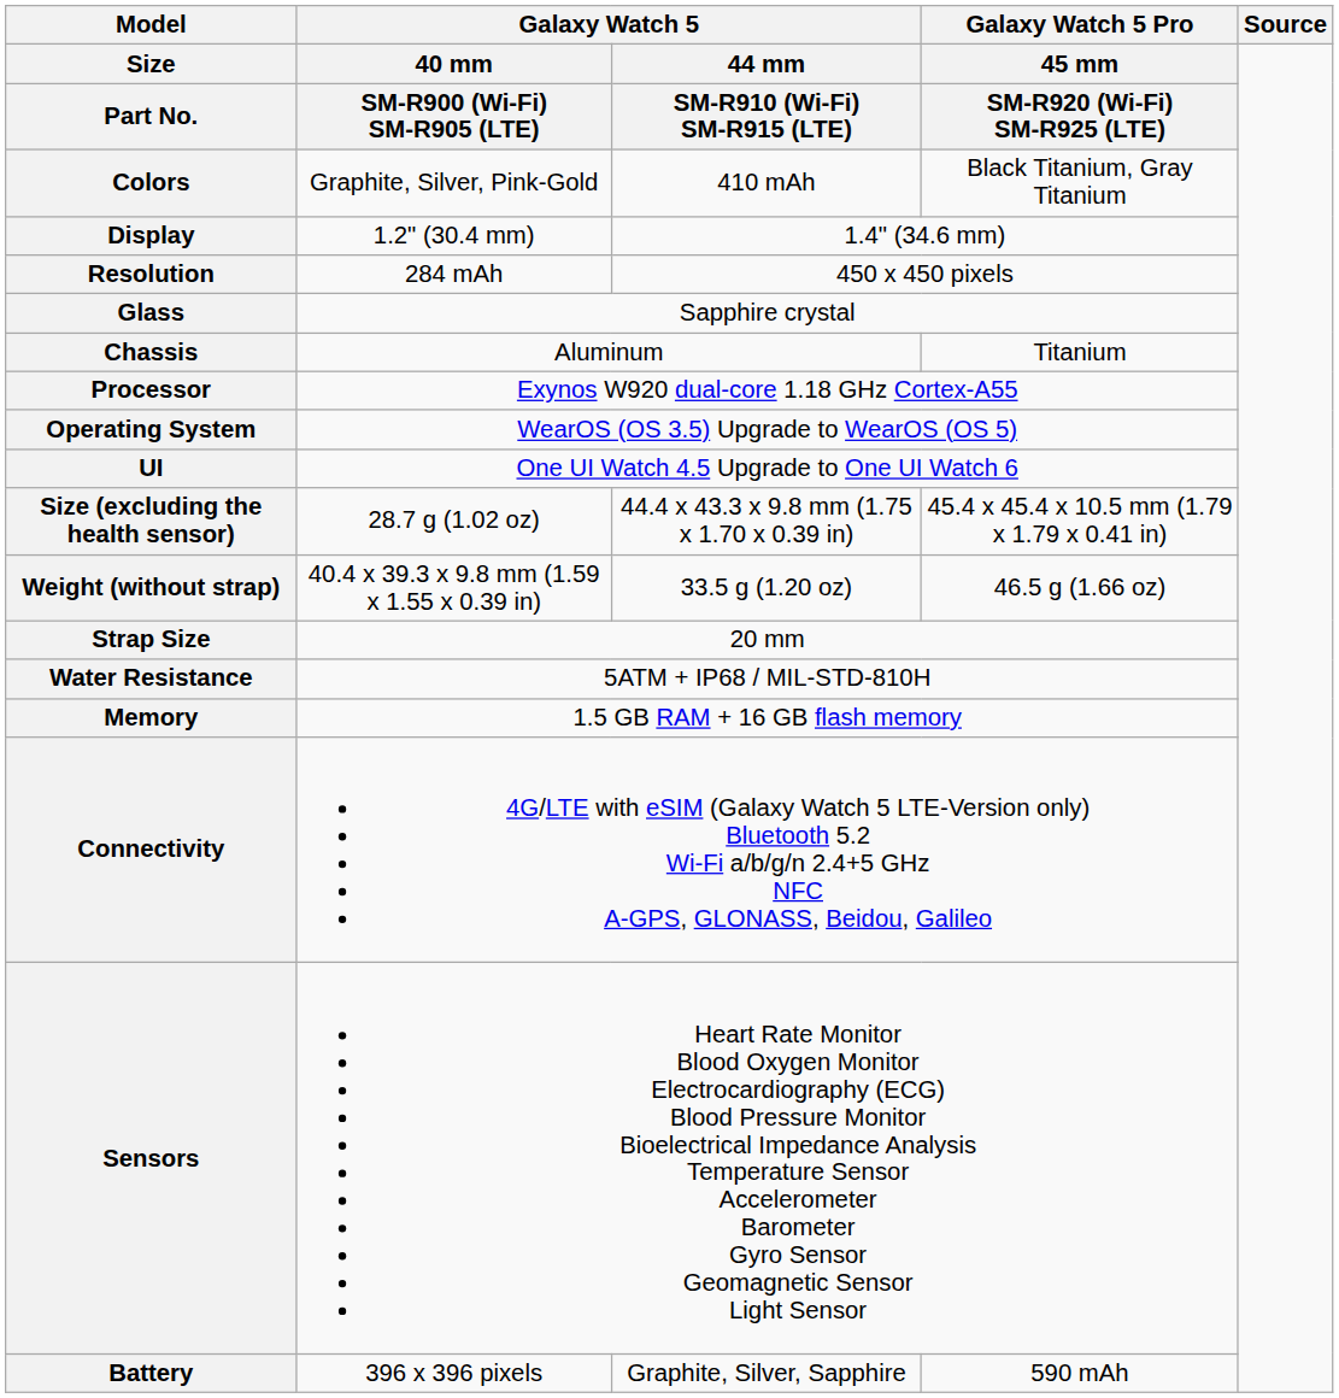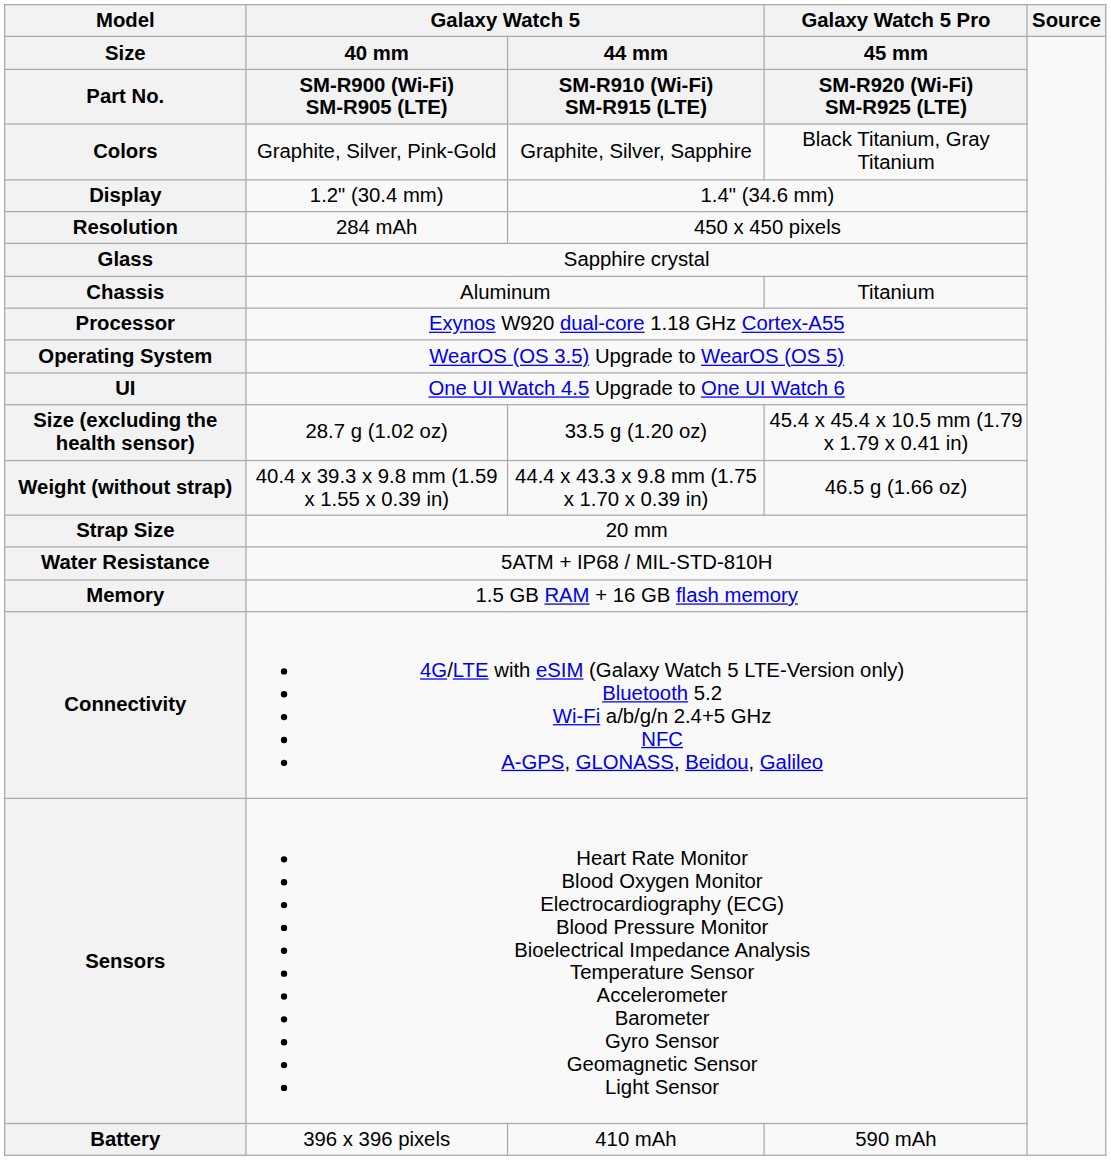 <table class="wikitable" style="text-align: center;">
 <tr>
 <th>Model</th>
 <th colspan="2">Galaxy Watch 5</th>
 <th>Galaxy Watch 5 Pro</th>
 <th>Source</th>
 </tr>
 <tr>
 <th>Size</th>
 <th>40 mm</th>
 <th>44 mm</th>
 <th>45 mm</th>
 <td rowspan="18"></td>
 </tr>
 <tr>
 <th>Part No.</th>
 <th>SM-R900 (Wi-Fi)<br>SM-R905 (LTE)</th>
 <th>SM-R910 (Wi-Fi)<br>SM-R915 (LTE)</th>
 <th>SM-R920 (Wi-Fi)<br>SM-R925 (LTE)</th>
 </tr>
 <tr>
 <th>Colors</th>
 <td>Graphite, Silver, Pink-Gold</td>
-<td>410 mAh</td>
+<td>Graphite, Silver, Sapphire</td>
 <td>Black Titanium, Gray Titanium</td>
 </tr>
 <tr>
 <th>Display</th>
 <td>1.2" (30.4 mm)</td>
 <td colspan="2">1.4" (34.6 mm)</td>
 </tr>
 <tr>
 <th>Resolution</th>
 <td>284 mAh</td>
 <td colspan="2">450 x 450 pixels</td>
 </tr>
 <tr>
 <th>Glass</th>
 <td colspan="3">Sapphire crystal</td>
 </tr>
 <tr>
 <th>Chassis</th>
 <td colspan="2">Aluminum</td>
 <td>Titanium</td>
 </tr>
 <tr>
 <th>Processor</th>
 <td colspan="3"><a href='#'>Exynos</a> W920 <a href='#'>dual-core</a> 1.18 GHz <a href='#'>Cortex-A55</a></td>
 </tr>
 <tr>
 <th>Operating  System</th>
 <td colspan="3"><a href='#'>WearOS (OS 3.5)</a> Upgrade to <a href='#'>WearOS (OS 5)</a></td>
 </tr>
 <tr>
 <th>UI</th>
 <td colspan="3"><a href='#'>One UI Watch 4.5</a> Upgrade to <a href='#'>One UI Watch 6</a></td>
 </tr>
 <tr>
 <th>Size (excluding the health sensor)</th>
 <td>28.7 g (1.02 oz)</td>
-<td>44.4 x 43.3 x 9.8 mm (1.75 x 1.70 x 0.39 in)</td>
+<td>33.5 g (1.20 oz)</td>
 <td>45.4 x 45.4 x 10.5 mm (1.79 x 1.79 x 0.41 in)</td>
 </tr>
 <tr>
 <th>Weight  (without strap)</th>
 <td>40.4 x 39.3 x 9.8 mm (1.59 x 1.55 x 0.39 in)</td>
-<td>33.5 g (1.20 oz)</td>
+<td>44.4 x 43.3 x 9.8 mm (1.75 x 1.70 x 0.39 in)</td>
 <td>46.5 g (1.66 oz)</td>
 </tr>
 <tr>
 <th>Strap Size</th>
 <td colspan="3">20 mm</td>
 </tr>
 <tr>
 <th>Water Resistance</th>
 <td colspan="3">5ATM + IP68 / MIL-STD-810H</td>
 </tr>
 <tr>
 <th>Memory</th>
 <td colspan="3">1.5 GB <a href='#'>RAM</a> + 16 GB <a href='#'>flash memory</a></td>
 </tr>
 <tr>
 <th>Connectivity</th>
 <td colspan="3"><br><ul><li><a href='#'>4G</a>/<a href='#'>LTE</a> with <a href='#'>eSIM</a> (Galaxy Watch 5 LTE-Version only)</li><li><a href='#'>Bluetooth</a> 5.2</li><li><a href='#'>Wi-Fi</a> a/b/g/n 2.4+5 GHz</li><li><a href='#'>NFC</a></li><li><a href='#'>A-GPS</a>, <a href='#'>GLONASS</a>, <a href='#'>Beidou</a>, <a href='#'>Galileo</a></li></ul></td>
 </tr>
 <tr>
 <th>Sensors</th>
 <td colspan="3"><br><ul><li>Heart Rate Monitor</li><li>Blood Oxygen Monitor</li><li>Electrocardiography (ECG)</li><li>Blood Pressure Monitor</li><li>Bioelectrical Impedance Analysis</li><li>Temperature Sensor</li><li>Accelerometer</li><li>Barometer</li><li>Gyro Sensor</li><li>Geomagnetic Sensor</li><li>Light Sensor</li></ul></td>
 </tr>
 <tr>
 <th>Battery</th>
 <td>396 x 396 pixels</td>
-<td>Graphite, Silver, Sapphire</td>
+<td>410 mAh</td>
 <td>590 mAh</td>
 </tr>
 </table>
